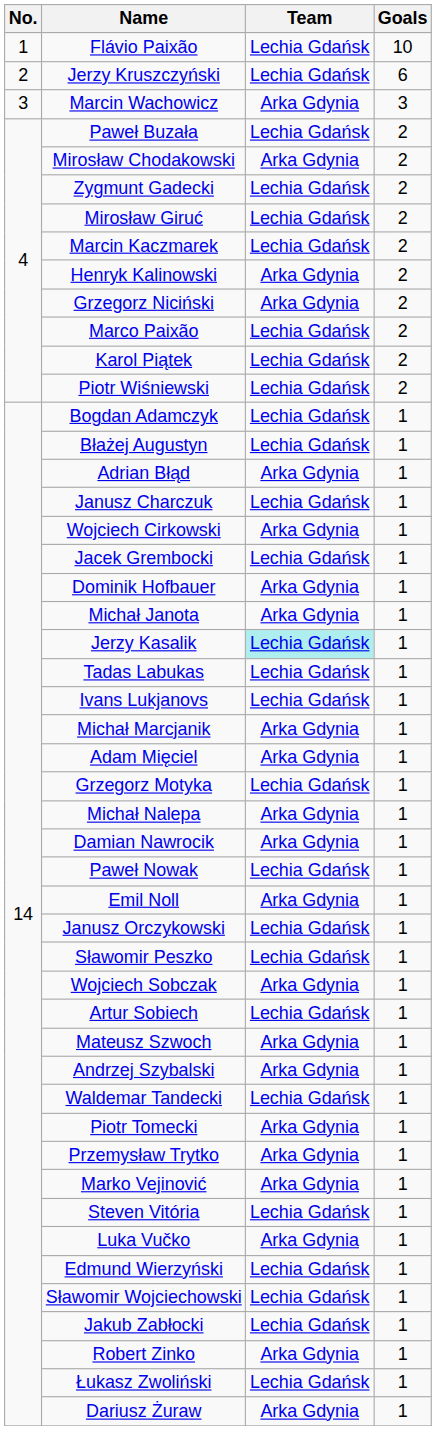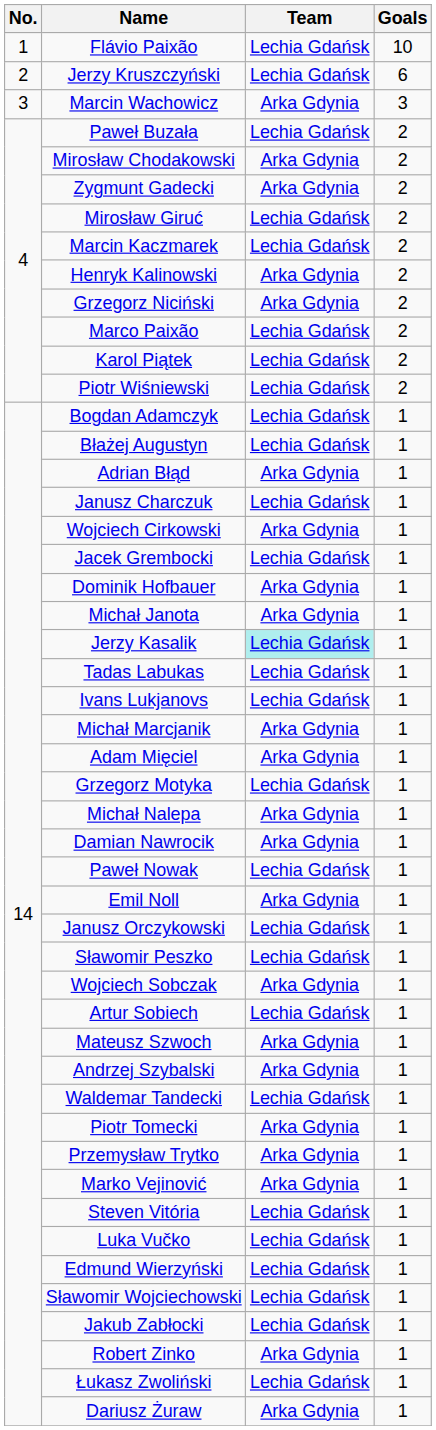 <table class="wikitable" style="text-align: center">
 <tr>
 <th>No.</th>
 <th>Name</th>
 <th>Team</th>
 <th>Goals</th>
 </tr>
 <tr>
 <td>1</td>
 <td><a href='#'>Flávio Paixão</a></td>
 <td><a href='#'>Lechia Gdańsk</a></td>
 <td>10</td>
 </tr>
 <tr>
 <td>2</td>
 <td><a href='#'>Jerzy Kruszczyński</a></td>
 <td><a href='#'>Lechia Gdańsk</a></td>
 <td>6</td>
 </tr>
 <tr>
 <td>3</td>
 <td><a href='#'>Marcin Wachowicz</a></td>
 <td><a href='#'>Arka Gdynia</a></td>
 <td>3</td>
 </tr>
 <tr>
 <td rowspan=10>4</td>
 <td><a href='#'>Paweł Buzała</a></td>
 <td><a href='#'>Lechia Gdańsk</a></td>
 <td>2</td>
 </tr>
 <tr>
 <td><a href='#'>Mirosław Chodakowski</a></td>
 <td><a href='#'>Arka Gdynia</a></td>
 <td>2</td>
 </tr>
 <tr>
 <td><a href='#'>Zygmunt Gadecki</a></td>
-<td><a href='#'>Lechia Gdańsk</a></td>
+<td><a href='#'>Arka Gdynia</a></td>
 <td>2</td>
 </tr>
 <tr>
 <td><a href='#'>Mirosław Giruć</a></td>
 <td><a href='#'>Lechia Gdańsk</a></td>
 <td>2</td>
 </tr>
 <tr>
 <td><a href='#'>Marcin Kaczmarek</a></td>
 <td><a href='#'>Lechia Gdańsk</a></td>
 <td>2</td>
 </tr>
 <tr>
 <td><a href='#'>Henryk Kalinowski</a></td>
 <td><a href='#'>Arka Gdynia</a></td>
 <td>2</td>
 </tr>
 <tr>
 <td><a href='#'>Grzegorz Niciński</a></td>
 <td><a href='#'>Arka Gdynia</a></td>
 <td>2</td>
 </tr>
 <tr>
 <td><a href='#'>Marco Paixão</a></td>
 <td><a href='#'>Lechia Gdańsk</a></td>
 <td>2</td>
 </tr>
 <tr>
 <td><a href='#'>Karol Piątek</a></td>
 <td><a href='#'>Lechia Gdańsk</a></td>
 <td>2</td>
 </tr>
 <tr>
 <td><a href='#'>Piotr Wiśniewski</a></td>
 <td><a href='#'>Lechia Gdańsk</a></td>
 <td>2</td>
 </tr>
 <tr>
 <td rowspan=36>14</td>
 <td><a href='#'>Bogdan Adamczyk</a></td>
 <td><a href='#'>Lechia Gdańsk</a></td>
 <td>1</td>
 </tr>
 <tr>
 <td><a href='#'>Błażej Augustyn</a></td>
 <td><a href='#'>Lechia Gdańsk</a></td>
 <td>1</td>
 </tr>
 <tr>
 <td><a href='#'>Adrian Błąd</a></td>
 <td><a href='#'>Arka Gdynia</a></td>
 <td>1</td>
 </tr>
 <tr>
 <td><a href='#'>Janusz Charczuk</a></td>
 <td><a href='#'>Lechia Gdańsk</a></td>
 <td>1</td>
 </tr>
 <tr>
 <td><a href='#'>Wojciech Cirkowski</a></td>
 <td><a href='#'>Arka Gdynia</a></td>
 <td>1</td>
 </tr>
 <tr>
 <td><a href='#'>Jacek Grembocki</a></td>
 <td><a href='#'>Lechia Gdańsk</a></td>
 <td>1</td>
 </tr>
 <tr>
 <td><a href='#'>Dominik Hofbauer</a></td>
 <td><a href='#'>Arka Gdynia</a></td>
 <td>1</td>
 </tr>
 <tr>
 <td><a href='#'>Michał Janota</a></td>
 <td><a href='#'>Arka Gdynia</a></td>
 <td>1</td>
 </tr>
 <tr>
 <td><a href='#'>Jerzy Kasalik</a></td>
 <td style="background: paleturquoise;"><a href='#'>Lechia Gdańsk</a></td>
 <td>1</td>
 </tr>
 <tr>
 <td><a href='#'>Tadas Labukas</a></td>
 <td><a href='#'>Lechia Gdańsk</a></td>
 <td>1</td>
 </tr>
 <tr>
 <td><a href='#'>Ivans Lukjanovs</a></td>
 <td><a href='#'>Lechia Gdańsk</a></td>
 <td>1</td>
 </tr>
 <tr>
 <td><a href='#'>Michał Marcjanik</a></td>
 <td><a href='#'>Arka Gdynia</a></td>
 <td>1</td>
 </tr>
 <tr>
 <td><a href='#'>Adam Mięciel</a></td>
 <td><a href='#'>Arka Gdynia</a></td>
 <td>1</td>
 </tr>
 <tr>
 <td><a href='#'>Grzegorz Motyka</a></td>
 <td><a href='#'>Lechia Gdańsk</a></td>
 <td>1</td>
 </tr>
 <tr>
 <td><a href='#'>Michał Nalepa</a></td>
 <td><a href='#'>Arka Gdynia</a></td>
 <td>1</td>
 </tr>
 <tr>
 <td><a href='#'>Damian Nawrocik</a></td>
 <td><a href='#'>Arka Gdynia</a></td>
 <td>1</td>
 </tr>
 <tr>
 <td><a href='#'>Paweł Nowak</a></td>
 <td><a href='#'>Lechia Gdańsk</a></td>
 <td>1</td>
 </tr>
 <tr>
 <td><a href='#'>Emil Noll</a></td>
 <td><a href='#'>Arka Gdynia</a></td>
 <td>1</td>
 </tr>
 <tr>
 <td><a href='#'>Janusz Orczykowski</a></td>
 <td><a href='#'>Lechia Gdańsk</a></td>
 <td>1</td>
 </tr>
 <tr>
 <td><a href='#'>Sławomir Peszko</a></td>
 <td><a href='#'>Lechia Gdańsk</a></td>
 <td>1</td>
 </tr>
 <tr>
 <td><a href='#'>Wojciech Sobczak</a></td>
 <td><a href='#'>Arka Gdynia</a></td>
 <td>1</td>
 </tr>
 <tr>
 <td><a href='#'>Artur Sobiech</a></td>
 <td><a href='#'>Lechia Gdańsk</a></td>
 <td>1</td>
 </tr>
 <tr>
 <td><a href='#'>Mateusz Szwoch</a></td>
 <td><a href='#'>Arka Gdynia</a></td>
 <td>1</td>
 </tr>
 <tr>
 <td><a href='#'>Andrzej Szybalski</a></td>
 <td><a href='#'>Arka Gdynia</a></td>
 <td>1</td>
 </tr>
 <tr>
 <td><a href='#'>Waldemar Tandecki</a></td>
 <td><a href='#'>Lechia Gdańsk</a></td>
 <td>1</td>
 </tr>
 <tr>
 <td><a href='#'>Piotr Tomecki</a></td>
 <td><a href='#'>Arka Gdynia</a></td>
 <td>1</td>
 </tr>
 <tr>
 <td><a href='#'>Przemysław Trytko</a></td>
 <td><a href='#'>Arka Gdynia</a></td>
 <td>1</td>
 </tr>
 <tr>
 <td><a href='#'>Marko Vejinović</a></td>
 <td><a href='#'>Arka Gdynia</a></td>
 <td>1</td>
 </tr>
 <tr>
 <td><a href='#'>Steven Vitória</a></td>
 <td><a href='#'>Lechia Gdańsk</a></td>
 <td>1</td>
 </tr>
 <tr>
 <td><a href='#'>Luka Vučko</a></td>
-<td><a href='#'>Arka Gdynia</a></td>
+<td><a href='#'>Lechia Gdańsk</a></td>
 <td>1</td>
 </tr>
 <tr>
 <td><a href='#'>Edmund Wierzyński</a></td>
 <td><a href='#'>Lechia Gdańsk</a></td>
 <td>1</td>
 </tr>
 <tr>
 <td><a href='#'>Sławomir Wojciechowski</a></td>
 <td><a href='#'>Lechia Gdańsk</a></td>
 <td>1</td>
 </tr>
 <tr>
 <td><a href='#'>Jakub Zabłocki</a></td>
 <td><a href='#'>Lechia Gdańsk</a></td>
 <td>1</td>
 </tr>
 <tr>
 <td><a href='#'>Robert Zinko</a></td>
 <td><a href='#'>Arka Gdynia</a></td>
 <td>1</td>
 </tr>
 <tr>
 <td><a href='#'>Łukasz Zwoliński</a></td>
 <td><a href='#'>Lechia Gdańsk</a></td>
 <td>1</td>
 </tr>
 <tr>
 <td><a href='#'>Dariusz Żuraw</a></td>
 <td><a href='#'>Arka Gdynia</a></td>
 <td>1</td>
 </tr>
 </table>
